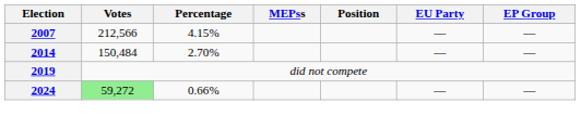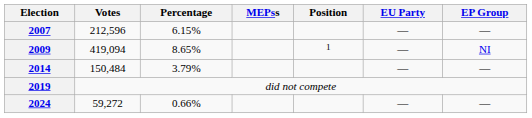 <table class=wikitable style="text-align: right;" width=60%>
 <tr>
 <th>Election</th>
 <th>Votes</th>
 <th>Percentage</th>
 <th><a href='#'>MEPs</a>s</th>
 <th>Position</th>
 <th><a href='#'>EU Party</a></th>
 <th><a href='#'>EP Group</a></th>
 </tr>
 <tr style="text-align:center;">
 <th><a href='#'>2007</a></th>
-<td>212,566</td>
-<td>4.15%</td>
+<td>212,596</td>
+<td>6.15%</td>
 <td></td>
 <td></td>
 <td>—</td>
 <td>—</td>
 </tr>
 <tr style="text-align:center;">
+<th><a href='#'>2009</a></th>
+<td>419,094</td>
+<td>8.65%</td>
+<td></td>
+<td><sup>1</sup></td>
+<td>—</td>
+<td><a href='#'>NI</a></td>
+</tr>
+<tr style="text-align:center;">
 <th><a href='#'>2014</a></th>
 <td>150,484</td>
-<td>2.70%</td>
+<td>3.79%</td>
 <td></td>
 <td></td>
 <td>—</td>
 <td>—</td>
 </tr>
 <tr style="text-align:center;">
 <th><a href='#'>2019</a></th>
 <td colspan=6><em>did not compete</em></td>
 </tr>
 <tr style="text-align:center;">
 <th><a href='#'>2024</a></th>
-<td style="background: lightgreen;">59,272</td>
+<td>59,272</td>
 <td>0.66%</td>
 <td></td>
 <td></td>
 <td>—</td>
 <td>—</td>
 </tr>
 </table>
